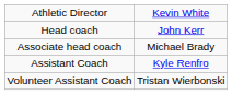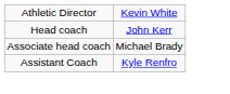 <table class="wikitable" style="text-align: center;">
 <tr>
 <td>Athletic Director</td>
 <td> <a href='#'>Kevin White</a></td>
 </tr>
 <tr>
 <td>Head coach</td>
 <td> <a href='#'>John Kerr</a></td>
 </tr>
 <tr>
 <td>Associate head coach</td>
 <td> Michael Brady</td>
 </tr>
 <tr>
 <td>Assistant Coach</td>
 <td> <a href='#'>Kyle Renfro</a></td>
 </tr>
-<tr>
-<td>Volunteer Assistant Coach</td>
-<td> Tristan Wierbonski</td>
-</tr>
 </table>
